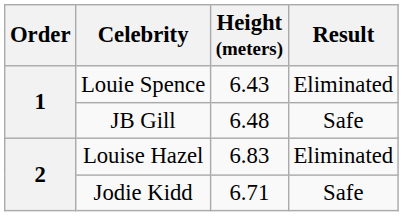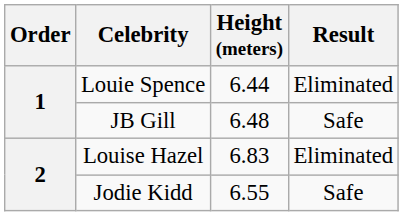 <table class="wikitable plainrowheaders" style="text-align:center;">
 <tr>
 <th>Order</th>
 <th>Celebrity</th>
 <th>Height<br><small>(meters)</small></th>
 <th>Result</th>
 </tr>
 <tr>
 <th rowspan=2>1</th>
 <td>Louie Spence</td>
-<td>6.43</td>
+<td>6.44</td>
 <td>Eliminated</td>
 </tr>
 <tr>
 <td>JB Gill</td>
 <td>6.48</td>
 <td>Safe</td>
 </tr>
 <tr>
 <th rowspan=2>2</th>
 <td>Louise Hazel</td>
 <td>6.83</td>
 <td>Eliminated</td>
 </tr>
 <tr>
 <td>Jodie Kidd</td>
-<td>6.71</td>
+<td>6.55</td>
 <td>Safe</td>
 </tr>
 </table>
